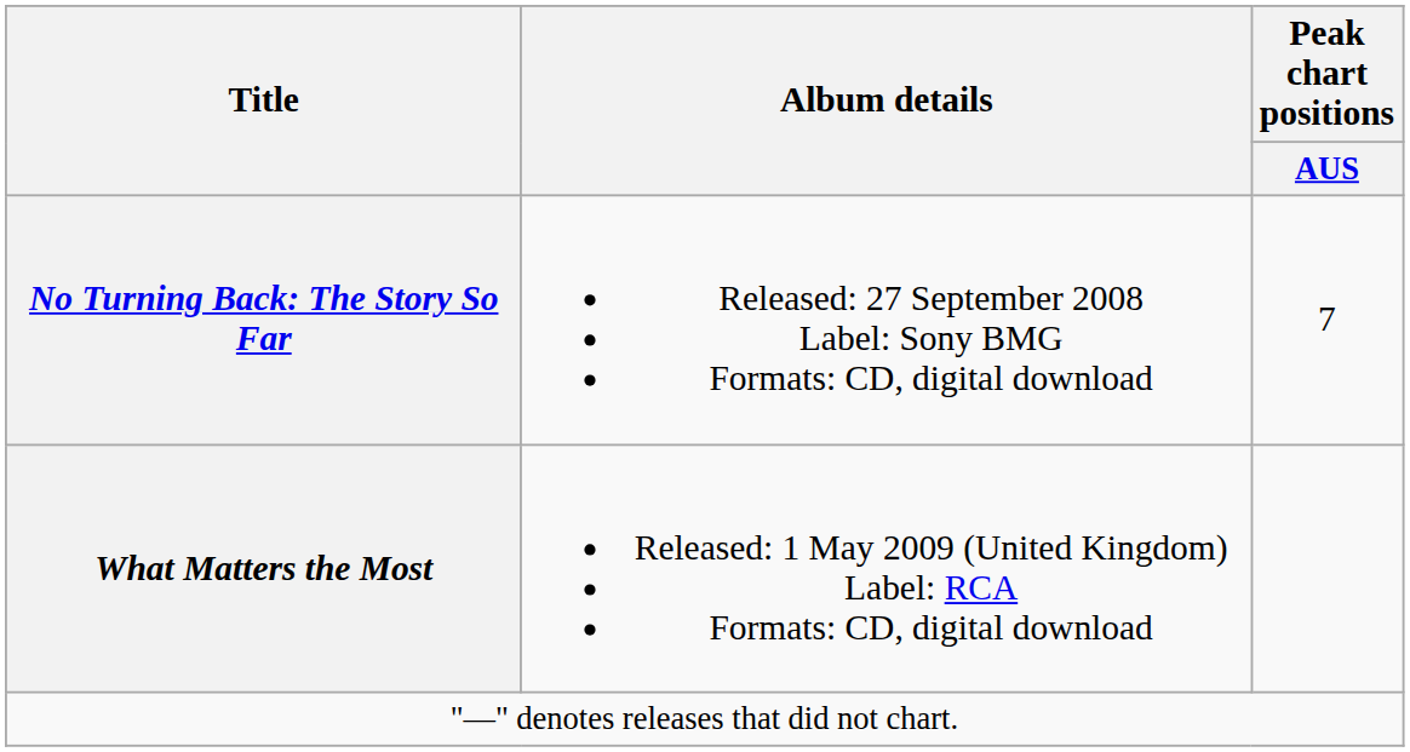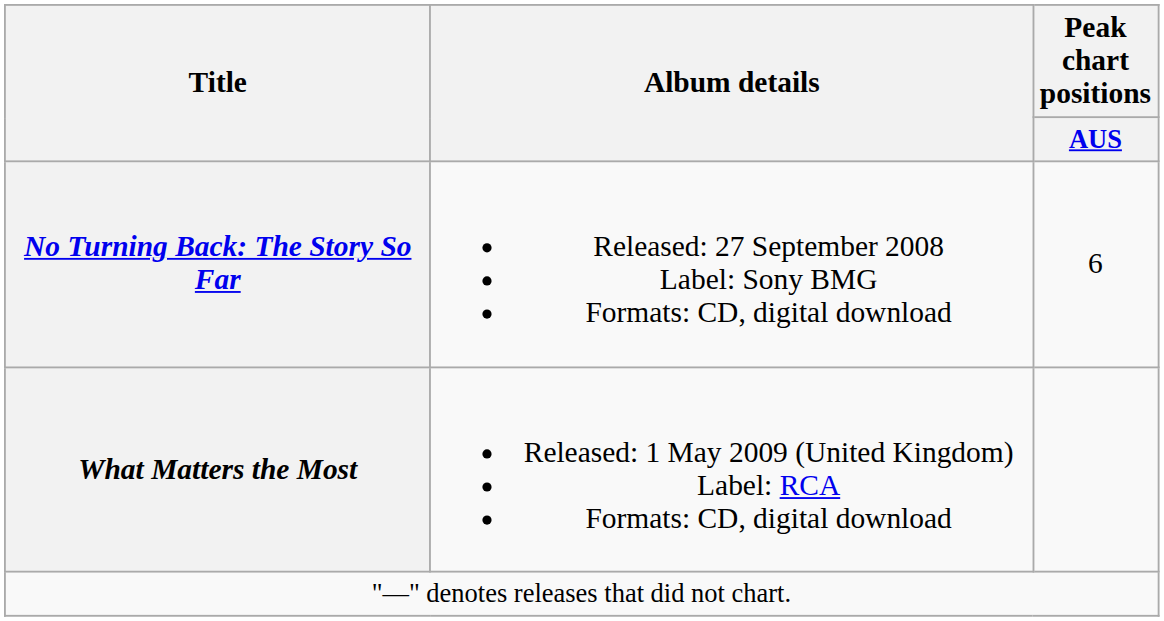 <table class="wikitable plainrowheaders" style="text-align:center;">
 <tr>
 <th scope="col" rowspan="2" style="width:14em;">Title</th>
 <th scope="col" rowspan="2" style="width:20em;">Album details</th>
 <th scope="col" colspan="1">Peak chart positions</th>
 </tr>
 <tr>
 <th scope="col" style="width:3em;font-size:90%;"><a href='#'>AUS</a><br></th>
 </tr>
 <tr>
 <th scope="row"><em><a href='#'>No Turning Back: The Story So Far</a></em></th>
 <td><br><ul><li>Released: 27 September 2008</li><li>Label: Sony BMG</li><li>Formats: CD, digital download</li></ul></td>
-<td>7</td>
+<td>6</td>
 </tr>
 <tr>
 <th scope="row"><em>What Matters the Most</em></th>
 <td><br><ul><li>Released: 1 May 2009 (United Kingdom)</li><li>Label: <a href='#'>RCA</a></li><li>Formats: CD, digital download</li></ul></td>
 <td></td>
 </tr>
 <tr>
 <td colspan="5" style="font-size:90%">"—" denotes releases that did not chart.</td>
 </tr>
 </table>
